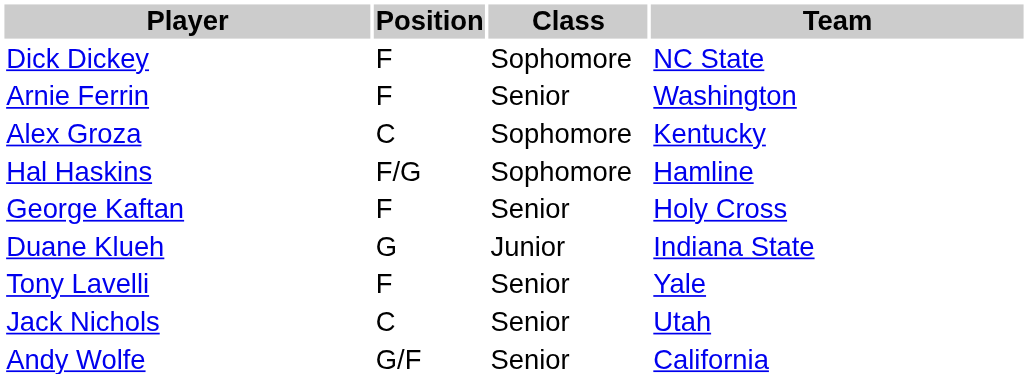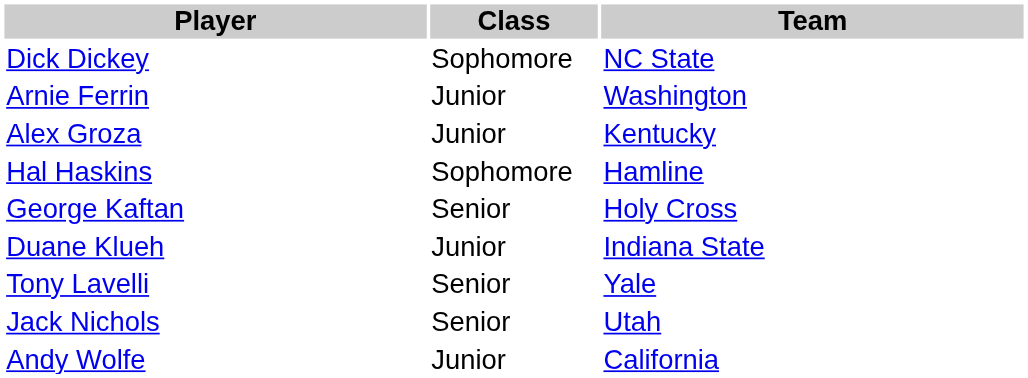 <table style="width:600px" "border:'1' 'solid' 'gray'">
 <tr>
 <th bgcolor="#CCCCCC" style="width:40%">Player</th>
-<th bgcolor="#CCCCCC" style="width:4%">Position</th>
 <th bgcolor="#CCCCCC" style="width:16%">Class</th>
 <th bgcolor="#CCCCCC" style="width:40%">Team</th>
 </tr>
 <tr>
 <td><a href='#'>Dick Dickey</a></td>
-<td>F</td>
 <td>Sophomore</td>
 <td><a href='#'>NC State</a></td>
 </tr>
 <tr>
 <td><a href='#'>Arnie Ferrin</a></td>
-<td>F</td>
-<td>Senior</td>
+<td>Junior</td>
 <td><a href='#'>Washington</a></td>
 </tr>
 <tr>
 <td><a href='#'>Alex Groza</a></td>
-<td>C</td>
-<td>Sophomore</td>
+<td>Junior</td>
 <td><a href='#'>Kentucky</a></td>
 </tr>
 <tr>
 <td><a href='#'>Hal Haskins</a></td>
-<td>F/G</td>
 <td>Sophomore</td>
 <td><a href='#'>Hamline</a></td>
 </tr>
 <tr>
 <td><a href='#'>George Kaftan</a></td>
-<td>F</td>
 <td>Senior</td>
 <td><a href='#'>Holy Cross</a></td>
 </tr>
 <tr>
 <td><a href='#'>Duane Klueh</a></td>
-<td>G</td>
 <td>Junior</td>
 <td><a href='#'>Indiana State</a></td>
 </tr>
 <tr>
 <td><a href='#'>Tony Lavelli</a></td>
-<td>F</td>
 <td>Senior</td>
 <td><a href='#'>Yale</a></td>
 </tr>
 <tr>
 <td><a href='#'>Jack Nichols</a></td>
-<td>C</td>
 <td>Senior</td>
 <td><a href='#'>Utah</a></td>
 </tr>
 <tr>
 <td><a href='#'>Andy Wolfe</a></td>
-<td>G/F</td>
-<td>Senior</td>
+<td>Junior</td>
 <td><a href='#'>California</a></td>
 </tr>
 </table>
